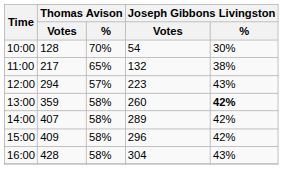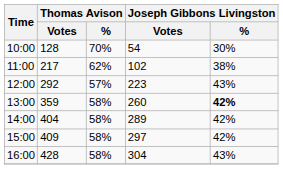 <table class="wikitable">
 <tr>
 <th rowspan="2">Time</th>
 <th colspan="2">Thomas Avison</th>
 <th colspan="2">Joseph Gibbons Livingston</th>
 </tr>
 <tr>
 <th>Votes</th>
 <th>%</th>
 <th>Votes</th>
 <th>%</th>
 </tr>
 <tr>
 <td>10:00</td>
 <td>128</td>
 <td>70%</td>
 <td>54</td>
 <td>30%</td>
 </tr>
 <tr>
 <td>11:00</td>
 <td>217</td>
-<td>65%</td>
-<td>132</td>
+<td>62%</td>
+<td>102</td>
 <td>38%</td>
 </tr>
 <tr>
 <td>12:00</td>
-<td>294</td>
+<td>292</td>
 <td>57%</td>
 <td>223</td>
 <td>43%</td>
 </tr>
 <tr>
 <td>13:00</td>
 <td>359</td>
 <td>58%</td>
 <td>260</td>
 <td><strong>42%</strong></td>
 </tr>
 <tr>
 <td>14:00</td>
-<td>407</td>
+<td>404</td>
 <td>58%</td>
 <td>289</td>
 <td>42%</td>
 </tr>
 <tr>
 <td>15:00</td>
 <td>409</td>
 <td>58%</td>
-<td>296</td>
+<td>297</td>
 <td>42%</td>
 </tr>
 <tr>
 <td>16:00</td>
 <td>428</td>
 <td>58%</td>
 <td>304</td>
 <td>43%</td>
 </tr>
 <tr>
 </tr>
 </table>
